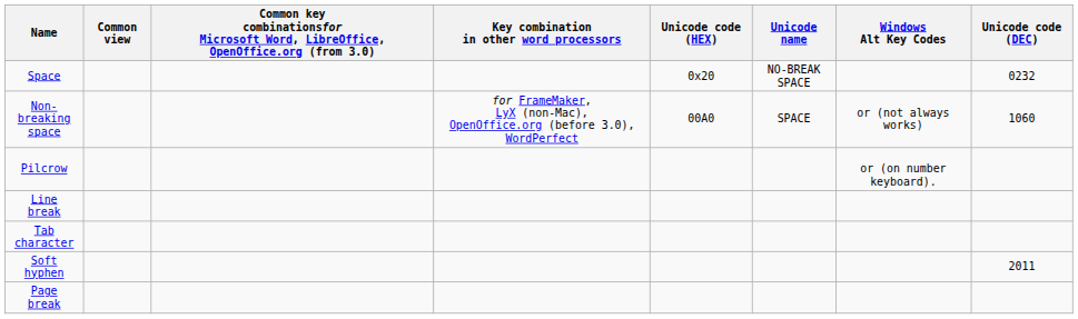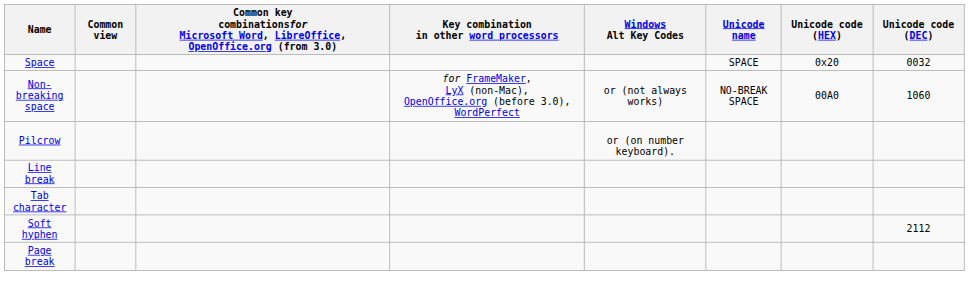 <table class="wikitable" style="margin-left: auto; margin-right: auto; border: none;">
 <tr>
 <th>Name</th>
 <th>Common view</th>
 <th>Common key<br>combinations<em>for</em><br><a href='#'>Microsoft Word</a>, <a href='#'>LibreOffice</a>, <a href='#'>OpenOffice.org</a> (from 3.0)</th>
 <th>Key combination<br>in other <a href='#'>word processors</a></th>
+<th><a href='#'>Windows</a><br>Alt Key Codes</th>
+<th><a href='#'>Unicode name</a></th>
 <th>Unicode code (<a href='#'>HEX</a>)</th>
-<th><a href='#'>Unicode name</a></th>
-<th><a href='#'>Windows</a><br>Alt Key Codes</th>
 <th>Unicode code (<a href='#'>DEC</a>)</th>
 </tr>
 <tr align="center">
 <td><a href='#'>Space</a></td>
 <td></td>
 <td></td>
 <td></td>
+<td></td>
+<td>SPACE</td>
 <td>0x20</td>
-<td>NO-BREAK SPACE</td>
-<td></td>
-<td>0232</td>
+<td>0032</td>
 </tr>
 <tr align="center">
 <td><a href='#'>Non-breaking<br>space</a></td>
 <td></td>
 <td></td>
 <td> <em>for</em> <a href='#'>FrameMaker</a>,<br><a href='#'>LyX</a> (non-Mac),<br><a href='#'>OpenOffice.org</a> (before 3.0), <a href='#'>WordPerfect</a></td>
+<td> or  (not always works)</td>
+<td>NO-BREAK SPACE</td>
 <td>00A0</td>
-<td>SPACE</td>
-<td> or  (not always works)</td>
 <td>1060</td>
 </tr>
 <tr align="center">
 <td><a href='#'>Pilcrow</a></td>
 <td></td>
 <td></td>
 <td></td>
+<td><br>or  (on number keyboard).</td>
 <td></td>
 <td></td>
-<td><br>or  (on number keyboard).</td>
 <td></td>
 </tr>
 <tr align="center">
 <td><a href='#'>Line<br>break</a></td>
 <td></td>
 <td></td>
 <td></td>
 <td></td>
 <td></td>
 <td></td>
 <td></td>
 </tr>
 <tr align="center">
 <td><a href='#'>Tab<br>character</a></td>
 <td></td>
 <td></td>
 <td></td>
 <td></td>
 <td></td>
 <td></td>
 <td></td>
 </tr>
 <tr align="center">
 <td><a href='#'>Soft<br>hyphen</a></td>
 <td></td>
 <td></td>
 <td></td>
 <td></td>
 <td></td>
 <td></td>
-<td>2011</td>
+<td>2112</td>
 </tr>
 <tr align="center">
 <td><a href='#'>Page<br>break</a></td>
 <td></td>
 <td></td>
 <td></td>
 <td></td>
 <td></td>
 <td></td>
 <td></td>
 </tr>
 </table>
